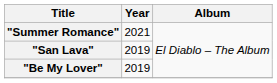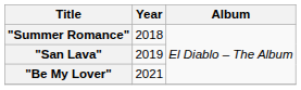 <table class="wikitable plainrowheaders" style="text-align:center;">
 <tr>
 <th scope="col">Title</th>
 <th scope="col">Year</th>
 <th scope="col">Album</th>
 </tr>
 <tr>
 <th scope="row">"Summer Romance"</th>
-<td>2021</td>
+<td>2018</td>
 <td rowspan="3"><em>El Diablo – The Album</em></td>
 </tr>
 <tr>
 <th scope="row">"San Lava"</th>
 <td>2019</td>
 </tr>
 <tr>
 <th scope="row">"Be My Lover"<br></th>
-<td>2019</td>
+<td>2021</td>
 </tr>
 <tr>
 </tr>
 </table>
